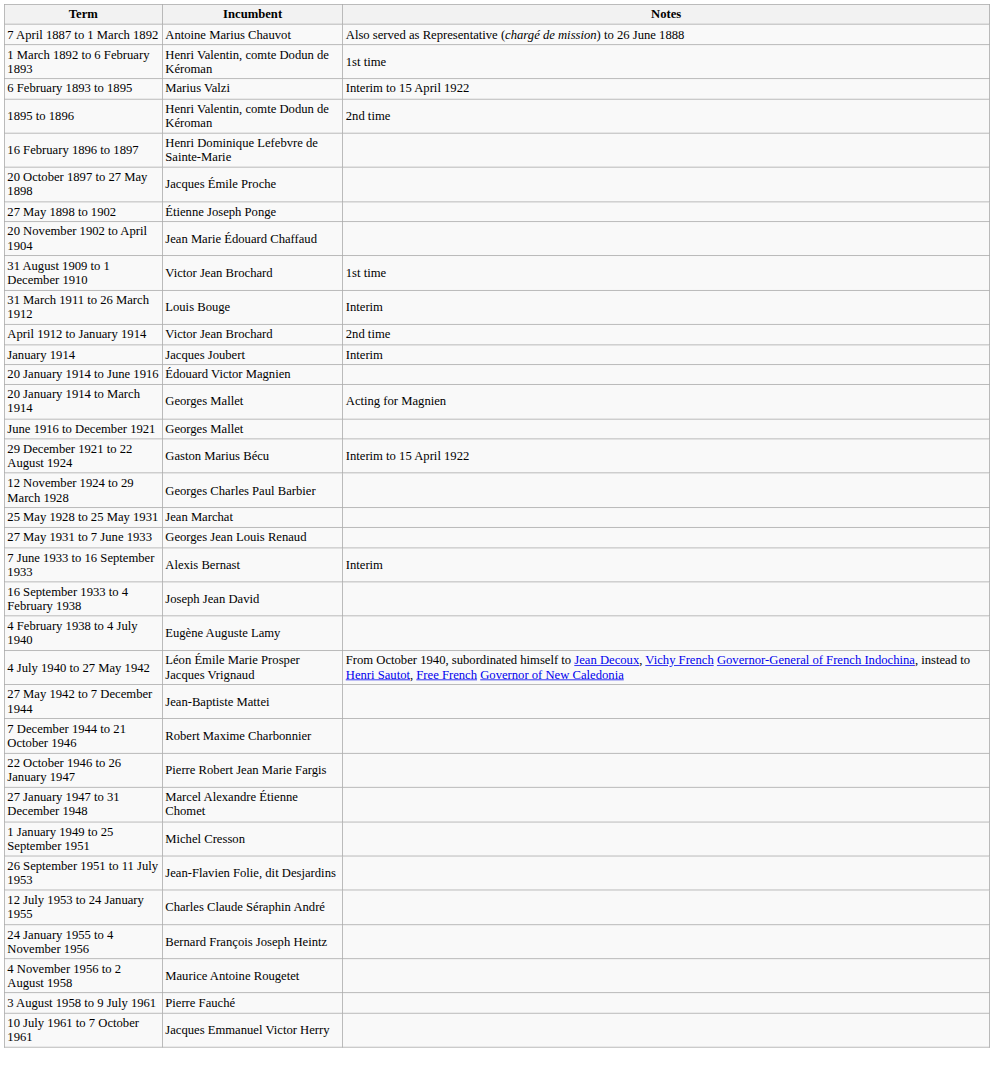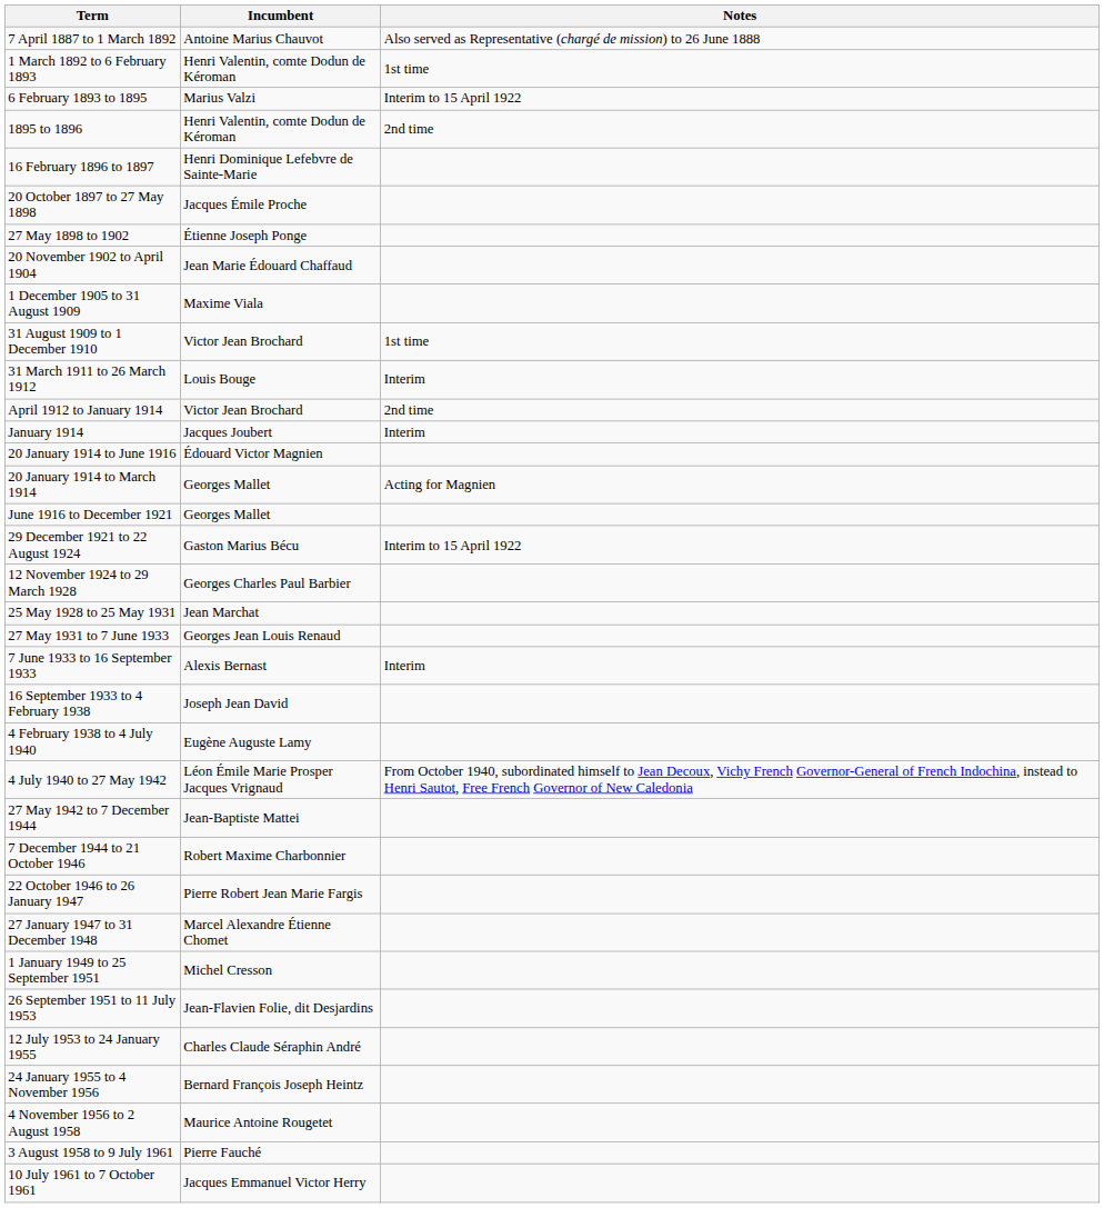 <table class="wikitable">
 <tr>
 <th>Term</th>
 <th>Incumbent</th>
 <th>Notes</th>
 </tr>
 <tr>
 <td>7 April 1887 to 1 March 1892</td>
 <td>Antoine Marius Chauvot</td>
 <td>Also served as Representative (<em>chargé de mission</em>) to 26 June 1888</td>
 </tr>
 <tr>
 <td>1 March 1892 to 6 February 1893</td>
 <td>Henri Valentin, comte Dodun de Kéroman</td>
 <td>1st time</td>
 </tr>
 <tr>
 <td>6 February 1893 to 1895</td>
 <td>Marius Valzi</td>
 <td>Interim to 15 April 1922</td>
 </tr>
 <tr>
 <td>1895 to 1896</td>
 <td>Henri Valentin, comte Dodun de Kéroman</td>
 <td>2nd time</td>
 </tr>
 <tr>
 <td>16 February 1896 to 1897</td>
 <td>Henri Dominique Lefebvre de Sainte-Marie</td>
 <td></td>
 </tr>
 <tr>
 <td>20 October 1897 to 27 May 1898</td>
 <td>Jacques Émile Proche</td>
 <td></td>
 </tr>
 <tr>
 <td>27 May 1898 to 1902</td>
 <td>Étienne Joseph Ponge</td>
 <td></td>
 </tr>
 <tr>
 <td>20 November 1902 to April 1904</td>
 <td>Jean Marie Édouard Chaffaud</td>
+<td></td>
+</tr>
+<tr>
+<td>1 December 1905 to 31 August 1909</td>
+<td>Maxime Viala</td>
 <td></td>
 </tr>
 <tr>
 <td>31 August 1909 to 1 December 1910</td>
 <td>Victor Jean Brochard</td>
 <td>1st time</td>
 </tr>
 <tr>
 <td>31 March 1911 to 26 March 1912</td>
 <td>Louis Bouge</td>
 <td>Interim</td>
 </tr>
 <tr>
 <td>April 1912 to January 1914</td>
 <td>Victor Jean Brochard</td>
 <td>2nd time</td>
 </tr>
 <tr>
 <td>January 1914</td>
 <td>Jacques Joubert</td>
 <td>Interim</td>
 </tr>
 <tr>
 <td>20 January 1914 to June 1916</td>
 <td>Édouard Victor Magnien</td>
 <td></td>
 </tr>
 <tr>
 <td>20 January 1914 to March 1914</td>
 <td>Georges Mallet</td>
 <td>Acting for Magnien</td>
 </tr>
 <tr>
 <td>June 1916 to December 1921</td>
 <td>Georges Mallet</td>
 <td></td>
 </tr>
 <tr>
 <td>29 December 1921 to 22 August 1924</td>
 <td>Gaston Marius Bécu</td>
 <td>Interim to 15 April 1922</td>
 </tr>
 <tr>
 <td>12 November 1924 to 29 March 1928</td>
 <td>Georges Charles Paul Barbier</td>
 <td></td>
 </tr>
 <tr>
 <td>25 May 1928 to 25 May 1931</td>
 <td>Jean Marchat</td>
 <td></td>
 </tr>
 <tr>
 <td>27 May 1931 to 7 June 1933</td>
 <td>Georges Jean Louis Renaud</td>
 <td></td>
 </tr>
 <tr>
 <td>7 June 1933 to 16 September 1933</td>
 <td>Alexis Bernast</td>
 <td>Interim</td>
 </tr>
 <tr>
 <td>16 September 1933 to 4 February 1938</td>
 <td>Joseph Jean David</td>
 <td></td>
 </tr>
 <tr>
 <td>4 February 1938 to 4 July 1940</td>
 <td>Eugène Auguste Lamy</td>
 <td></td>
 </tr>
 <tr>
 <td>4 July 1940 to 27 May 1942</td>
 <td>Léon Émile Marie Prosper Jacques Vrignaud</td>
 <td>From October 1940, subordinated himself to <a href='#'>Jean Decoux</a>, <a href='#'>Vichy French</a> <a href='#'>Governor-General of French Indochina</a>, instead to <a href='#'>Henri Sautot</a>, <a href='#'>Free French</a> <a href='#'>Governor of New Caledonia</a></td>
 </tr>
 <tr>
 <td>27 May 1942 to 7 December 1944</td>
 <td>Jean-Baptiste Mattei</td>
 <td></td>
 </tr>
 <tr>
 <td>7 December 1944 to 21 October 1946</td>
 <td>Robert Maxime Charbonnier</td>
 <td></td>
 </tr>
 <tr>
 <td>22 October 1946 to 26 January 1947</td>
 <td>Pierre Robert Jean Marie Fargis</td>
 <td></td>
 </tr>
 <tr>
 <td>27 January 1947 to 31 December 1948</td>
 <td>Marcel Alexandre Étienne Chomet</td>
 <td></td>
 </tr>
 <tr>
 <td>1 January 1949 to 25 September 1951</td>
 <td>Michel Cresson</td>
 <td></td>
 </tr>
 <tr>
 <td>26 September 1951 to 11 July 1953</td>
 <td>Jean-Flavien Folie, dit Desjardins</td>
 <td></td>
 </tr>
 <tr>
 <td>12 July 1953 to 24 January 1955</td>
 <td>Charles Claude Séraphin André</td>
 <td></td>
 </tr>
 <tr>
 <td>24 January 1955 to 4 November 1956</td>
 <td>Bernard François Joseph Heintz</td>
 <td></td>
 </tr>
 <tr>
 <td>4 November 1956 to 2 August 1958</td>
 <td>Maurice Antoine Rougetet</td>
 <td></td>
 </tr>
 <tr>
 <td>3 August 1958 to 9 July 1961</td>
 <td>Pierre Fauché</td>
 <td></td>
 </tr>
 <tr>
 <td>10 July 1961 to 7 October 1961</td>
 <td>Jacques Emmanuel Victor Herry</td>
 <td></td>
 </tr>
 </table>
